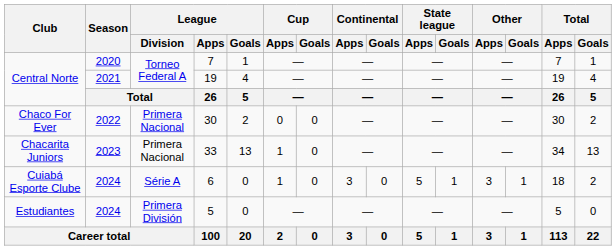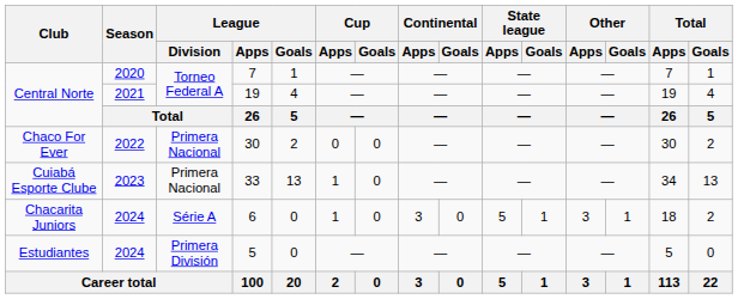 <table class="wikitable" style="text-align:center">
 <tr>
 <th rowspan="2">Club</th>
 <th rowspan="2">Season</th>
 <th colspan="3">League</th>
 <th colspan="2">Cup</th>
 <th colspan="2">Continental</th>
 <th colspan="2">State league</th>
 <th colspan="2">Other</th>
 <th colspan="2">Total</th>
 </tr>
 <tr>
 <th>Division</th>
 <th>Apps</th>
 <th>Goals</th>
 <th>Apps</th>
 <th>Goals</th>
 <th>Apps</th>
 <th>Goals</th>
 <th>Apps</th>
 <th>Goals</th>
 <th>Apps</th>
 <th>Goals</th>
 <th>Apps</th>
 <th>Goals</th>
 </tr>
 <tr>
 <td rowspan="3"><a href='#'>Central Norte</a></td>
 <td><a href='#'>2020</a></td>
 <td rowspan="2"><a href='#'>Torneo Federal A</a></td>
 <td>7</td>
 <td>1</td>
 <td colspan="2">—</td>
 <td colspan="2">—</td>
 <td colspan="2">—</td>
 <td colspan="2">—</td>
 <td>7</td>
 <td>1</td>
 </tr>
 <tr>
 <td><a href='#'>2021</a></td>
 <td>19</td>
 <td>4</td>
 <td colspan="2">—</td>
 <td colspan="2">—</td>
 <td colspan="2">—</td>
 <td colspan="2">—</td>
 <td>19</td>
 <td>4</td>
 </tr>
 <tr>
 <th colspan="2">Total</th>
 <th>26</th>
 <th>5</th>
 <th colspan="2">—</th>
 <th colspan="2">—</th>
 <th colspan="2">—</th>
 <th colspan="2">—</th>
 <th>26</th>
 <th>5</th>
 </tr>
 <tr>
 <td><a href='#'>Chaco For Ever</a></td>
 <td><a href='#'>2022</a></td>
 <td><a href='#'>Primera Nacional</a></td>
 <td>30</td>
 <td>2</td>
 <td>0</td>
 <td>0</td>
 <td colspan="2">—</td>
 <td colspan="2">—</td>
 <td colspan="2">—</td>
 <td>30</td>
 <td>2</td>
 </tr>
 <tr>
-<td><a href='#'>Chacarita Juniors</a></td>
+<td><a href='#'>Cuiabá Esporte Clube</a></td>
 <td><a href='#'>2023</a></td>
 <td>Primera Nacional</td>
 <td>33</td>
 <td>13</td>
 <td>1</td>
 <td>0</td>
 <td colspan="2">—</td>
 <td colspan="2">—</td>
 <td colspan="2">—</td>
 <td>34</td>
 <td>13</td>
 </tr>
 <tr>
-<td><a href='#'>Cuiabá Esporte Clube</a></td>
+<td><a href='#'>Chacarita Juniors</a></td>
 <td><a href='#'>2024</a></td>
 <td><a href='#'>Série A</a></td>
 <td>6</td>
 <td>0</td>
 <td>1</td>
 <td>0</td>
 <td>3</td>
 <td>0</td>
 <td>5</td>
 <td>1</td>
 <td>3</td>
 <td>1</td>
 <td>18</td>
 <td>2</td>
 </tr>
 <tr>
 <td><a href='#'>Estudiantes</a></td>
 <td><a href='#'>2024</a></td>
 <td><a href='#'>Primera División</a></td>
 <td>5</td>
 <td>0</td>
 <td colspan="2">—</td>
 <td colspan="2">—</td>
 <td colspan="2">—</td>
 <td colspan="2">—</td>
 <td>5</td>
 <td>0</td>
 </tr>
 <tr>
 <th colspan="3">Career total</th>
 <th>100</th>
 <th>20</th>
 <th>2</th>
 <th>0</th>
 <th>3</th>
 <th>0</th>
 <th>5</th>
 <th>1</th>
 <th>3</th>
 <th>1</th>
 <th>113</th>
 <th>22</th>
 </tr>
 </table>
